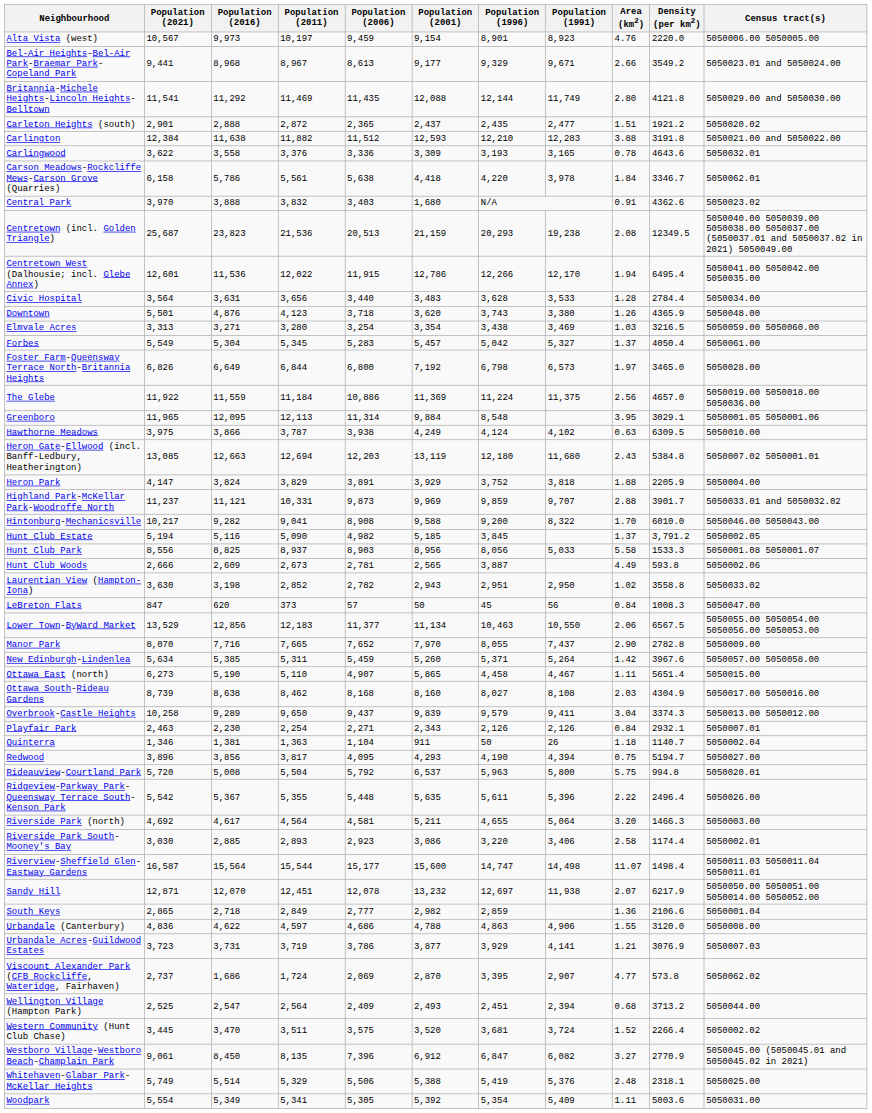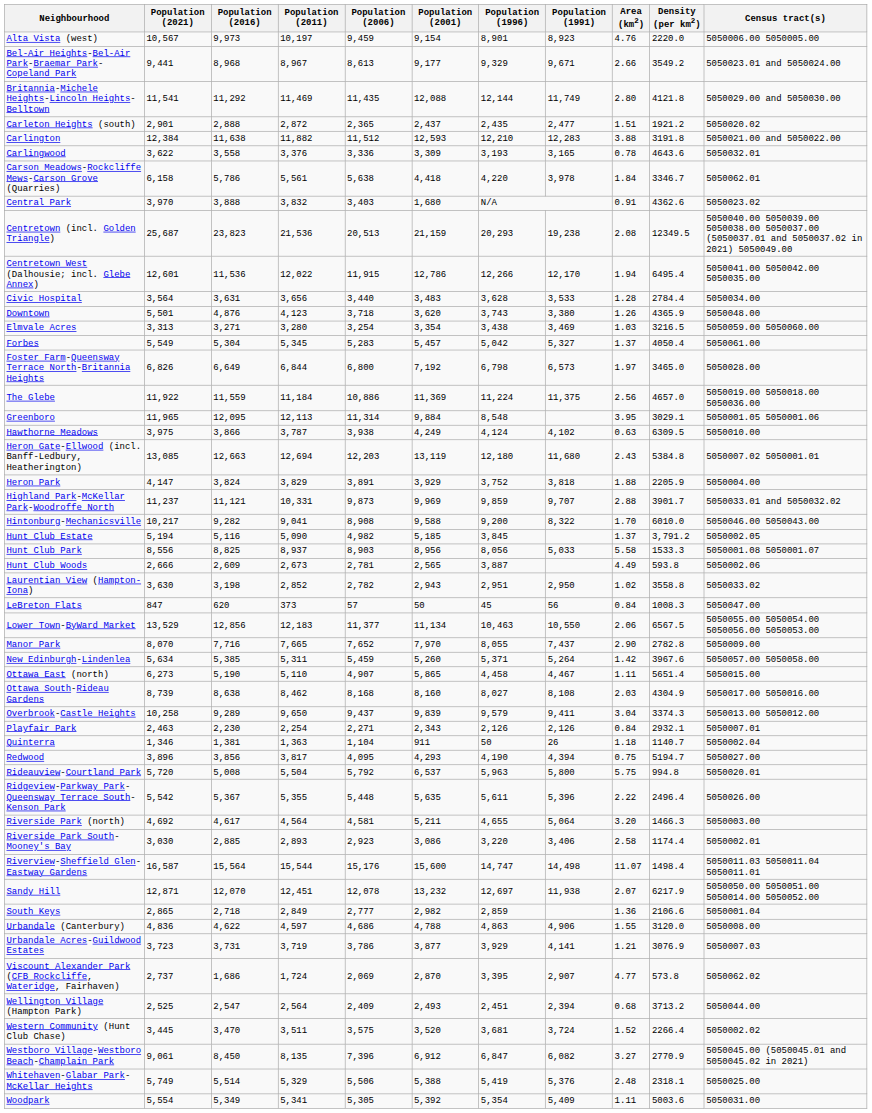 <table class="wikitable sortable">
 <tr>
 <th>Neighbourhood</th>
 <th>Population (2021)</th>
 <th>Population (2016)</th>
 <th>Population (2011)</th>
 <th>Population (2006)</th>
 <th>Population (2001)</th>
 <th>Population (1996)</th>
 <th>Population (1991)</th>
 <th>Area (km<sup>2</sup>)</th>
 <th>Density (per km<sup>2</sup>)</th>
 <th>Census tract(s)</th>
 </tr>
 <tr>
 <td><a href='#'>Alta Vista</a> (west)</td>
 <td>10,567</td>
 <td>9,973</td>
 <td>10,197</td>
 <td>9,459</td>
 <td>9,154</td>
 <td>8,901</td>
 <td>8,923</td>
 <td>4.76</td>
 <td>2220.0</td>
 <td>5050006.00 5050005.00</td>
 </tr>
 <tr>
 <td><a href='#'>Bel-Air Heights</a>-<a href='#'>Bel-Air Park</a>-<a href='#'>Braemar Park</a>-<a href='#'>Copeland Park</a></td>
 <td>9,441</td>
 <td>8,968</td>
 <td>8,967</td>
 <td>8,613</td>
 <td>9,177</td>
 <td>9,329</td>
 <td>9,671</td>
 <td>2.66</td>
 <td>3549.2</td>
 <td>5050023.01 and 5050024.00</td>
 </tr>
 <tr>
 <td><a href='#'>Britannia</a>-<a href='#'>Michele Heights</a>-<a href='#'>Lincoln Heights</a>-<a href='#'>Belltown</a></td>
 <td>11,541</td>
 <td>11,292</td>
 <td>11,469</td>
 <td>11,435</td>
 <td>12,088</td>
 <td>12,144</td>
 <td>11,749</td>
 <td>2.80</td>
 <td>4121.8</td>
 <td>5050029.00 and 5050030.00</td>
 </tr>
 <tr>
 <td><a href='#'>Carleton Heights</a> (south)</td>
 <td>2,901</td>
 <td>2,888</td>
 <td>2,872</td>
 <td>2,365</td>
 <td>2,437</td>
 <td>2,435</td>
 <td>2,477</td>
 <td>1.51</td>
 <td>1921.2</td>
 <td>5050020.02</td>
 </tr>
 <tr>
 <td><a href='#'>Carlington</a></td>
 <td>12,384</td>
 <td>11,638</td>
 <td>11,882</td>
 <td>11,512</td>
 <td>12,593</td>
 <td>12,210</td>
 <td>12,283</td>
 <td>3.88</td>
 <td>3191.8</td>
 <td>5050021.00 and 5050022.00</td>
 </tr>
 <tr>
 <td><a href='#'>Carlingwood</a></td>
 <td>3,622</td>
 <td>3,558</td>
 <td>3,376</td>
 <td>3,336</td>
 <td>3,309</td>
 <td>3,193</td>
 <td>3,165</td>
 <td>0.78</td>
 <td>4643.6</td>
 <td>5050032.01</td>
 </tr>
 <tr>
 <td><a href='#'>Carson Meadows</a>-<a href='#'>Rockcliffe Mews</a>-<a href='#'>Carson Grove</a> (Quarries)</td>
 <td>6,158</td>
 <td>5,786</td>
 <td>5,561</td>
 <td>5,638</td>
 <td>4,418</td>
 <td>4,220</td>
 <td>3,978</td>
 <td>1.84</td>
 <td>3346.7</td>
 <td>5050062.01</td>
 </tr>
 <tr>
 <td><a href='#'>Central Park</a></td>
 <td>3,970</td>
 <td>3,888</td>
 <td>3,832</td>
 <td>3,403</td>
 <td>1,680</td>
 <td colspan="2">N/A</td>
 <td>0.91</td>
 <td>4362.6</td>
 <td>5050023.02</td>
 </tr>
 <tr>
 <td><a href='#'>Centretown</a> (incl. <a href='#'>Golden Triangle</a>)</td>
 <td>25,687</td>
 <td>23,823</td>
 <td>21,536</td>
 <td>20,513</td>
 <td>21,159</td>
 <td>20,293</td>
 <td>19,238</td>
 <td>2.08</td>
 <td>12349.5</td>
 <td>5050040.00 5050039.00 5050038.00 5050037.00 (5050037.01 and 5050037.02 in 2021) 5050049.00</td>
 </tr>
 <tr>
 <td><a href='#'>Centretown West</a> (Dalhousie; incl. <a href='#'>Glebe Annex</a>)</td>
 <td>12,601</td>
 <td>11,536</td>
 <td>12,022</td>
 <td>11,915</td>
 <td>12,786</td>
 <td>12,266</td>
 <td>12,170</td>
 <td>1.94</td>
 <td>6495.4</td>
 <td>5050041.00 5050042.00 5050035.00</td>
 </tr>
 <tr>
 <td><a href='#'>Civic Hospital</a></td>
 <td>3,564</td>
 <td>3,631</td>
 <td>3,656</td>
 <td>3,440</td>
 <td>3,483</td>
 <td>3,628</td>
 <td>3,533</td>
 <td>1.28</td>
 <td>2784.4</td>
 <td>5050034.00</td>
 </tr>
 <tr>
 <td><a href='#'>Downtown</a></td>
 <td>5,501</td>
 <td>4,876</td>
 <td>4,123</td>
 <td>3,718</td>
 <td>3,620</td>
 <td>3,743</td>
 <td>3,380</td>
 <td>1.26</td>
 <td>4365.9</td>
 <td>5050048.00</td>
 </tr>
 <tr>
 <td><a href='#'>Elmvale Acres</a></td>
 <td>3,313</td>
 <td>3,271</td>
 <td>3,280</td>
 <td>3,254</td>
 <td>3,354</td>
 <td>3,438</td>
 <td>3,469</td>
 <td>1.03</td>
 <td>3216.5</td>
 <td>5050059.00 5050060.00</td>
 </tr>
 <tr>
 <td><a href='#'>Forbes</a></td>
 <td>5,549</td>
 <td>5,304</td>
 <td>5,345</td>
 <td>5,283</td>
 <td>5,457</td>
 <td>5,042</td>
 <td>5,327</td>
 <td>1.37</td>
 <td>4050.4</td>
 <td>5050061.00</td>
 </tr>
 <tr>
 <td><a href='#'>Foster Farm</a>-<a href='#'>Queensway Terrace North</a>-<a href='#'>Britannia Heights</a></td>
 <td>6,826</td>
 <td>6,649</td>
 <td>6,844</td>
 <td>6,800</td>
 <td>7,192</td>
 <td>6,798</td>
 <td>6,573</td>
 <td>1.97</td>
 <td>3465.0</td>
 <td>5050028.00</td>
 </tr>
 <tr>
 <td><a href='#'>The Glebe</a></td>
 <td>11,922</td>
 <td>11,559</td>
 <td>11,184</td>
 <td>10,886</td>
 <td>11,369</td>
 <td>11,224</td>
 <td>11,375</td>
 <td>2.56</td>
 <td>4657.0</td>
 <td>5050019.00 5050018.00 5050036.00</td>
 </tr>
 <tr>
 <td><a href='#'>Greenboro</a></td>
 <td>11,965</td>
 <td>12,095</td>
 <td>12,113</td>
 <td>11,314</td>
 <td>9,884</td>
 <td>8,548</td>
 <td></td>
 <td>3.95</td>
 <td>3029.1</td>
 <td>5050001.05 5050001.06</td>
 </tr>
 <tr>
 <td><a href='#'>Hawthorne Meadows</a></td>
 <td>3,975</td>
 <td>3,866</td>
 <td>3,787</td>
 <td>3,938</td>
 <td>4,249</td>
 <td>4,124</td>
 <td>4,102</td>
 <td>0.63</td>
 <td>6309.5</td>
 <td>5050010.00</td>
 </tr>
 <tr>
 <td><a href='#'>Heron Gate</a>-<a href='#'>Ellwood</a> (incl. Banff-Ledbury, Heatherington)</td>
 <td>13,085</td>
 <td>12,663</td>
 <td>12,694</td>
 <td>12,203</td>
 <td>13,119</td>
 <td>12,180</td>
 <td>11,680</td>
 <td>2.43</td>
 <td>5384.8</td>
 <td>5050007.02 5050001.01</td>
 </tr>
 <tr>
 <td><a href='#'>Heron Park</a></td>
 <td>4,147</td>
 <td>3,824</td>
 <td>3,829</td>
 <td>3,891</td>
 <td>3,929</td>
 <td>3,752</td>
 <td>3,818</td>
 <td>1.88</td>
 <td>2205.9</td>
 <td>5050004.00</td>
 </tr>
 <tr>
 <td><a href='#'>Highland Park</a>-<a href='#'>McKellar Park</a>-<a href='#'>Woodroffe North</a></td>
 <td>11,237</td>
 <td>11,121</td>
 <td>10,331</td>
 <td>9,873</td>
 <td>9,969</td>
 <td>9,859</td>
 <td>9,707</td>
 <td>2.88</td>
 <td>3901.7</td>
 <td>5050033.01 and 5050032.02</td>
 </tr>
 <tr>
 <td><a href='#'>Hintonburg</a>-<a href='#'>Mechanicsville</a></td>
 <td>10,217</td>
 <td>9,282</td>
 <td>9,041</td>
 <td>8,908</td>
 <td>9,588</td>
 <td>9,200</td>
 <td>8,322</td>
 <td>1.70</td>
 <td>6010.0</td>
 <td>5050046.00 5050043.00</td>
 </tr>
 <tr>
 <td><a href='#'>Hunt Club Estate</a></td>
 <td>5,194</td>
 <td>5,116</td>
 <td>5,090</td>
 <td>4,982</td>
 <td>5,185</td>
 <td>3,845</td>
 <td></td>
 <td>1.37</td>
 <td>3,791.2</td>
 <td>5050002.05</td>
 </tr>
 <tr>
 <td><a href='#'>Hunt Club Park</a></td>
 <td>8,556</td>
 <td>8,825</td>
 <td>8,937</td>
 <td>8,903</td>
 <td>8,956</td>
 <td>8,056</td>
 <td>5,033</td>
 <td>5.58</td>
 <td>1533.3</td>
 <td>5050001.08 5050001.07</td>
 </tr>
 <tr>
 <td><a href='#'>Hunt Club Woods</a></td>
 <td>2,666</td>
 <td>2,609</td>
 <td>2,673</td>
 <td>2,781</td>
 <td>2,565</td>
 <td>3,887</td>
 <td></td>
 <td>4.49</td>
 <td>593.8</td>
 <td>5050002.06</td>
 </tr>
 <tr>
 <td><a href='#'>Laurentian View</a> (<a href='#'>Hampton-Iona</a>)</td>
 <td>3,630</td>
 <td>3,198</td>
 <td>2,852</td>
 <td>2,782</td>
 <td>2,943</td>
 <td>2,951</td>
 <td>2,950</td>
 <td>1.02</td>
 <td>3558.8</td>
 <td>5050033.02</td>
 </tr>
 <tr>
 <td><a href='#'>LeBreton Flats</a></td>
 <td>847</td>
 <td>620</td>
 <td>373</td>
 <td>57</td>
 <td>50</td>
 <td>45</td>
 <td>56</td>
 <td>0.84</td>
 <td>1008.3</td>
 <td>5050047.00</td>
 </tr>
 <tr>
 <td><a href='#'>Lower Town</a>-<a href='#'>ByWard Market</a></td>
 <td>13,529</td>
 <td>12,856</td>
 <td>12,183</td>
 <td>11,377</td>
 <td>11,134</td>
 <td>10,463</td>
 <td>10,550</td>
 <td>2.06</td>
 <td>6567.5</td>
 <td>5050055.00 5050054.00 5050056.00 5050053.00</td>
 </tr>
 <tr>
 <td><a href='#'>Manor Park</a></td>
 <td>8,070</td>
 <td>7,716</td>
 <td>7,665</td>
 <td>7,652</td>
 <td>7,970</td>
 <td>8,055</td>
 <td>7,437</td>
 <td>2.90</td>
 <td>2782.8</td>
 <td>5050009.00</td>
 </tr>
 <tr>
 <td><a href='#'>New Edinburgh</a>-<a href='#'>Lindenlea</a></td>
 <td>5,634</td>
 <td>5,385</td>
 <td>5,311</td>
 <td>5,459</td>
 <td>5,260</td>
 <td>5,371</td>
 <td>5,264</td>
 <td>1.42</td>
 <td>3967.6</td>
 <td>5050057.00 5050058.00</td>
 </tr>
 <tr>
 <td><a href='#'>Ottawa East</a> (north)</td>
 <td>6,273</td>
 <td>5,190</td>
 <td>5,110</td>
 <td>4,907</td>
 <td>5,865</td>
 <td>4,458</td>
 <td>4,467</td>
 <td>1.11</td>
 <td>5651.4</td>
 <td>5050015.00</td>
 </tr>
 <tr>
 <td><a href='#'>Ottawa South</a>-<a href='#'>Rideau Gardens</a></td>
 <td>8,739</td>
 <td>8,638</td>
 <td>8,462</td>
 <td>8,168</td>
 <td>8,160</td>
 <td>8,027</td>
 <td>8,108</td>
 <td>2.03</td>
 <td>4304.9</td>
 <td>5050017.00 5050016.00</td>
 </tr>
 <tr>
 <td><a href='#'>Overbrook</a>-<a href='#'>Castle Heights</a></td>
 <td>10,258</td>
 <td>9,289</td>
 <td>9,650</td>
 <td>9,437</td>
 <td>9,839</td>
 <td>9,579</td>
 <td>9,411</td>
 <td>3.04</td>
 <td>3374.3</td>
 <td>5050013.00 5050012.00</td>
 </tr>
 <tr>
 <td><a href='#'>Playfair Park</a></td>
 <td>2,463</td>
 <td>2,230</td>
 <td>2,254</td>
 <td>2,271</td>
 <td>2,343</td>
 <td>2,126</td>
 <td>2,126</td>
 <td>0.84</td>
 <td>2932.1</td>
 <td>5050007.01</td>
 </tr>
 <tr>
 <td><a href='#'>Quinterra</a></td>
 <td>1,346</td>
 <td>1,381</td>
 <td>1,363</td>
 <td>1,104</td>
 <td>911</td>
 <td>50</td>
 <td>26</td>
 <td>1.18</td>
 <td>1140.7</td>
 <td>5050002.04</td>
 </tr>
 <tr>
 <td><a href='#'>Redwood</a></td>
 <td>3,896</td>
 <td>3,856</td>
 <td>3,817</td>
 <td>4,095</td>
 <td>4,293</td>
 <td>4,190</td>
 <td>4,394</td>
 <td>0.75</td>
 <td>5194.7</td>
 <td>5050027.00</td>
 </tr>
 <tr>
 <td><a href='#'>Rideauview</a>-<a href='#'>Courtland Park</a></td>
 <td>5,720</td>
 <td>5,008</td>
 <td>5,504</td>
 <td>5,792</td>
 <td>6,537</td>
 <td>5,963</td>
 <td>5,800</td>
 <td>5.75</td>
 <td>994.8</td>
 <td>5050020.01</td>
 </tr>
 <tr>
 <td><a href='#'>Ridgeview</a>-<a href='#'>Parkway Park</a>-<a href='#'>Queensway Terrace South</a>-<a href='#'>Kenson Park</a></td>
 <td>5,542</td>
 <td>5,367</td>
 <td>5,355</td>
 <td>5,448</td>
 <td>5,635</td>
 <td>5,611</td>
 <td>5,396</td>
 <td>2.22</td>
 <td>2496.4</td>
 <td>5050026.00</td>
 </tr>
 <tr>
 <td><a href='#'>Riverside Park</a> (north)</td>
 <td>4,692</td>
 <td>4,617</td>
 <td>4,564</td>
 <td>4,581</td>
 <td>5,211</td>
 <td>4,655</td>
 <td>5,064</td>
 <td>3.20</td>
 <td>1466.3</td>
 <td>5050003.00</td>
 </tr>
 <tr>
 <td><a href='#'>Riverside Park South</a>-<a href='#'>Mooney's Bay</a></td>
 <td>3,030</td>
 <td>2,885</td>
 <td>2,893</td>
 <td>2,923</td>
 <td>3,086</td>
 <td>3,220</td>
 <td>3,406</td>
 <td>2.58</td>
 <td>1174.4</td>
 <td>5050002.01</td>
 </tr>
 <tr>
 <td><a href='#'>Riverview</a>-<a href='#'>Sheffield Glen</a>-<a href='#'>Eastway Gardens</a></td>
 <td>16,587</td>
 <td>15,564</td>
 <td>15,544</td>
-<td>15,177</td>
+<td>15,176</td>
 <td>15,600</td>
 <td>14,747</td>
 <td>14,498</td>
 <td>11.07</td>
 <td>1498.4</td>
 <td>5050011.03 5050011.04 5050011.01</td>
 </tr>
 <tr>
 <td><a href='#'>Sandy Hill</a></td>
 <td>12,871</td>
 <td>12,070</td>
 <td>12,451</td>
 <td>12,078</td>
 <td>13,232</td>
 <td>12,697</td>
 <td>11,938</td>
 <td>2.07</td>
 <td>6217.9</td>
 <td>5050050.00 5050051.00 5050014.00 5050052.00</td>
 </tr>
 <tr>
 <td><a href='#'>South Keys</a></td>
 <td>2,865</td>
 <td>2,718</td>
 <td>2,849</td>
 <td>2,777</td>
 <td>2,982</td>
 <td>2,859</td>
 <td></td>
 <td>1.36</td>
 <td>2106.6</td>
 <td>5050001.04</td>
 </tr>
 <tr>
 <td><a href='#'>Urbandale</a> (Canterbury)</td>
 <td>4,836</td>
 <td>4,622</td>
 <td>4,597</td>
 <td>4,686</td>
 <td>4,788</td>
 <td>4,863</td>
 <td>4,906</td>
 <td>1.55</td>
 <td>3120.0</td>
 <td>5050008.00</td>
 </tr>
 <tr>
 <td><a href='#'>Urbandale Acres</a>-<a href='#'>Guildwood Estates</a></td>
 <td>3,723</td>
 <td>3,731</td>
 <td>3,719</td>
 <td>3,786</td>
 <td>3,877</td>
 <td>3,929</td>
 <td>4,141</td>
 <td>1.21</td>
 <td>3076.9</td>
 <td>5050007.03</td>
 </tr>
 <tr>
 <td><a href='#'>Viscount Alexander Park</a> (<a href='#'>CFB Rockcliffe</a>, <a href='#'>Wateridge</a>, Fairhaven)</td>
 <td>2,737</td>
 <td>1,686</td>
 <td>1,724</td>
 <td>2,069</td>
 <td>2,870</td>
 <td>3,395</td>
 <td>2,907</td>
 <td>4.77</td>
 <td>573.8</td>
 <td>5050062.02</td>
 </tr>
 <tr>
 <td><a href='#'>Wellington Village</a> (Hampton Park)</td>
 <td>2,525</td>
 <td>2,547</td>
 <td>2,564</td>
 <td>2,409</td>
 <td>2,493</td>
 <td>2,451</td>
 <td>2,394</td>
 <td>0.68</td>
 <td>3713.2</td>
 <td>5050044.00</td>
 </tr>
 <tr>
 <td><a href='#'>Western Community</a> (Hunt Club Chase)</td>
 <td>3,445</td>
 <td>3,470</td>
 <td>3,511</td>
 <td>3,575</td>
 <td>3,520</td>
 <td>3,681</td>
 <td>3,724</td>
 <td>1.52</td>
 <td>2266.4</td>
 <td>5050002.02</td>
 </tr>
 <tr>
 <td><a href='#'>Westboro Village</a>-<a href='#'>Westboro Beach</a>-<a href='#'>Champlain Park</a></td>
 <td>9,061</td>
 <td>8,450</td>
 <td>8,135</td>
 <td>7,396</td>
 <td>6,912</td>
 <td>6,847</td>
 <td>6,082</td>
 <td>3.27</td>
 <td>2770.9</td>
 <td>5050045.00 (5050045.01 and 5050045.02 in 2021)</td>
 </tr>
 <tr>
 <td><a href='#'>Whitehaven</a>-<a href='#'>Glabar Park</a>-<a href='#'>McKellar Heights</a></td>
 <td>5,749</td>
 <td>5,514</td>
 <td>5,329</td>
 <td>5,506</td>
 <td>5,388</td>
 <td>5,419</td>
 <td>5,376</td>
 <td>2.48</td>
 <td>2318.1</td>
 <td>5050025.00</td>
 </tr>
 <tr>
 <td><a href='#'>Woodpark</a></td>
 <td>5,554</td>
 <td>5,349</td>
 <td>5,341</td>
 <td>5,305</td>
 <td>5,392</td>
 <td>5,354</td>
 <td>5,409</td>
 <td>1.11</td>
 <td>5003.6</td>
 <td>5050031.00</td>
 </tr>
 </table>
